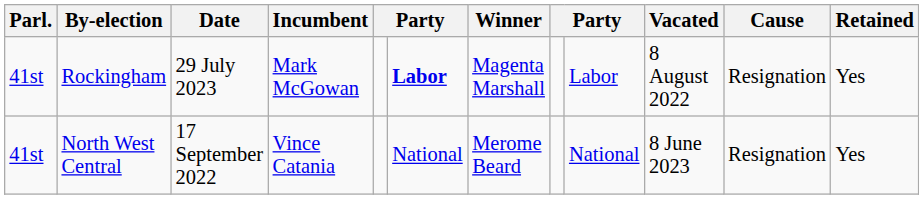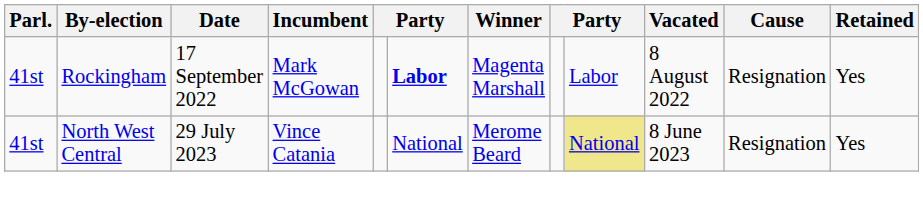 <table class="wikitable">
 <tr>
 <th>Parl.</th>
 <th>By-election</th>
 <th>Date</th>
 <th>Incumbent</th>
 <th colspan=2>Party</th>
 <th>Winner</th>
 <th colspan=2>Party</th>
 <th>Vacated</th>
 <th>Cause</th>
 <th>Retained</th>
 </tr>
 <tr>
 <td><a href='#'>41st</a></td>
 <td><a href='#'>Rockingham</a></td>
-<td>29 July 2023</td>
+<td>17 September 2022</td>
 <td><a href='#'>Mark McGowan</a></td>
 <td> </td>
 <td><strong><a href='#'>Labor</a></strong></td>
 <td><a href='#'>Magenta Marshall</a></td>
 <td> </td>
 <td><a href='#'>Labor</a></td>
 <td>8 August 2022</td>
 <td>Resignation</td>
 <td>Yes</td>
 </tr>
 <tr>
 <td><a href='#'>41st</a></td>
 <td><a href='#'>North West Central</a></td>
-<td>17 September 2022</td>
+<td>29 July 2023</td>
 <td><a href='#'>Vince Catania</a></td>
 <td> </td>
 <td><a href='#'>National</a></td>
 <td><a href='#'>Merome Beard</a></td>
 <td> </td>
-<td><a href='#'>National</a></td>
+<td style="background: khaki;"><a href='#'>National</a></td>
 <td>8 June 2023</td>
 <td>Resignation</td>
 <td>Yes</td>
 </tr>
 </table>
